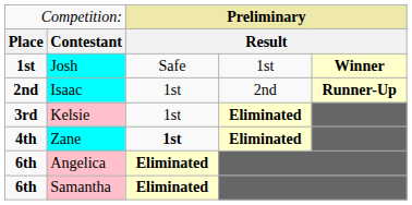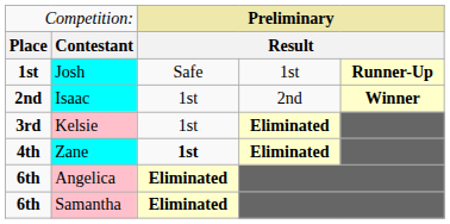 <table class="wikitable">
 <tr>
 <td width=30% colspan="2" align="right"><em>Competition:</em></td>
 <td colspan="11" bgcolor="palegoldenrod" align="Center"><strong>Preliminary</strong></td>
 </tr>
 <tr>
 <th>Place</th>
 <th>Contestant</th>
 <th colspan="14" align="center">Result</th>
 </tr>
 <tr>
 <td align="center"><strong>1st</strong></td>
 <td bgcolor="cyan">Josh</td>
 <td align="center">Safe</td>
 <td align="center">1st</td>
-<td bgcolor="FFFFCC" align="center"><strong>Winner</strong></td>
+<td bgcolor="FFFFCC" align="center"><strong>Runner-Up</strong></td>
 </tr>
 <tr>
 <td align="center"><strong>2nd</strong></td>
 <td bgcolor="cyan">Isaac</td>
 <td align="center">1st</td>
 <td align="center">2nd</td>
-<td bgcolor="FFFFCC" align="center"><strong>Runner-Up</strong></td>
+<td bgcolor="FFFFCC" align="center"><strong>Winner</strong></td>
 </tr>
 <tr>
 <td align="center"><strong>3rd</strong></td>
 <td bgcolor="pink">Kelsie</td>
 <td align="center">1st</td>
 <td bgcolor="FFFFCC" align="center"><strong>Eliminated</strong></td>
 <td colspan="1" bgcolor="666666"></td>
 </tr>
 <tr>
 <td align="center"><strong>4th</strong></td>
 <td bgcolor="cyan">Zane</td>
 <td align="center"><strong>1st</strong></td>
 <td bgcolor="FFFFCC" align="center"><strong>Eliminated</strong></td>
 <td colspan="1" bgcolor="666666"></td>
 </tr>
 <tr>
 <td align="center"><strong>6th</strong></td>
 <td bgcolor="pink">Angelica</td>
 <td bgcolor="FFFFCC" align="center"><strong>Eliminated</strong></td>
 <td colspan="2" bgcolor="666666"></td>
 </tr>
 <tr>
 <td align="center"><strong>6th</strong></td>
 <td bgcolor="pink">Samantha</td>
 <td bgcolor="FFFFCC" align="center"><strong>Eliminated</strong></td>
 <td colspan="2" bgcolor="666666"></td>
 </tr>
 </table>
